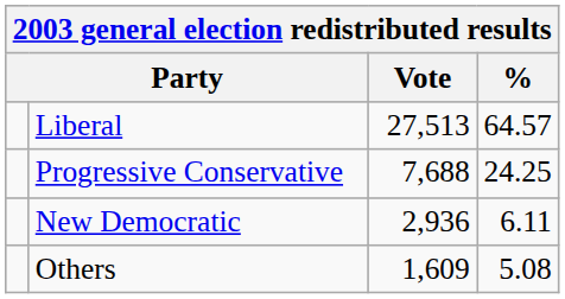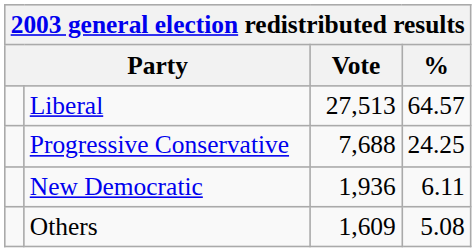 <table class="wikitable">
 <tr>
 <th colspan="4"><a href='#'>2003 general election</a> redistributed results</th>
 </tr>
 <tr>
 <th bgcolor="#DDDDFF" width="130px" colspan="2">Party</th>
 <th bgcolor="#DDDDFF" width="50px">Vote</th>
 <th bgcolor="#DDDDFF" width="30px">%</th>
 </tr>
 <tr>
 <td> </td>
 <td><a href='#'>Liberal</a></td>
 <td align=right>27,513</td>
 <td align=right>64.57</td>
 </tr>
 <tr>
 <td> </td>
 <td><a href='#'>Progressive Conservative</a></td>
 <td align=right>7,688</td>
 <td align=right>24.25</td>
 </tr>
 <tr>
 <td> </td>
 <td><a href='#'>New Democratic</a></td>
-<td align=right>2,936</td>
+<td align=right>1,936</td>
 <td align=right>6.11</td>
 </tr>
 <tr>
 <td> </td>
 <td>Others</td>
 <td align=right>1,609</td>
 <td align=right>5.08</td>
 </tr>
 </table>
